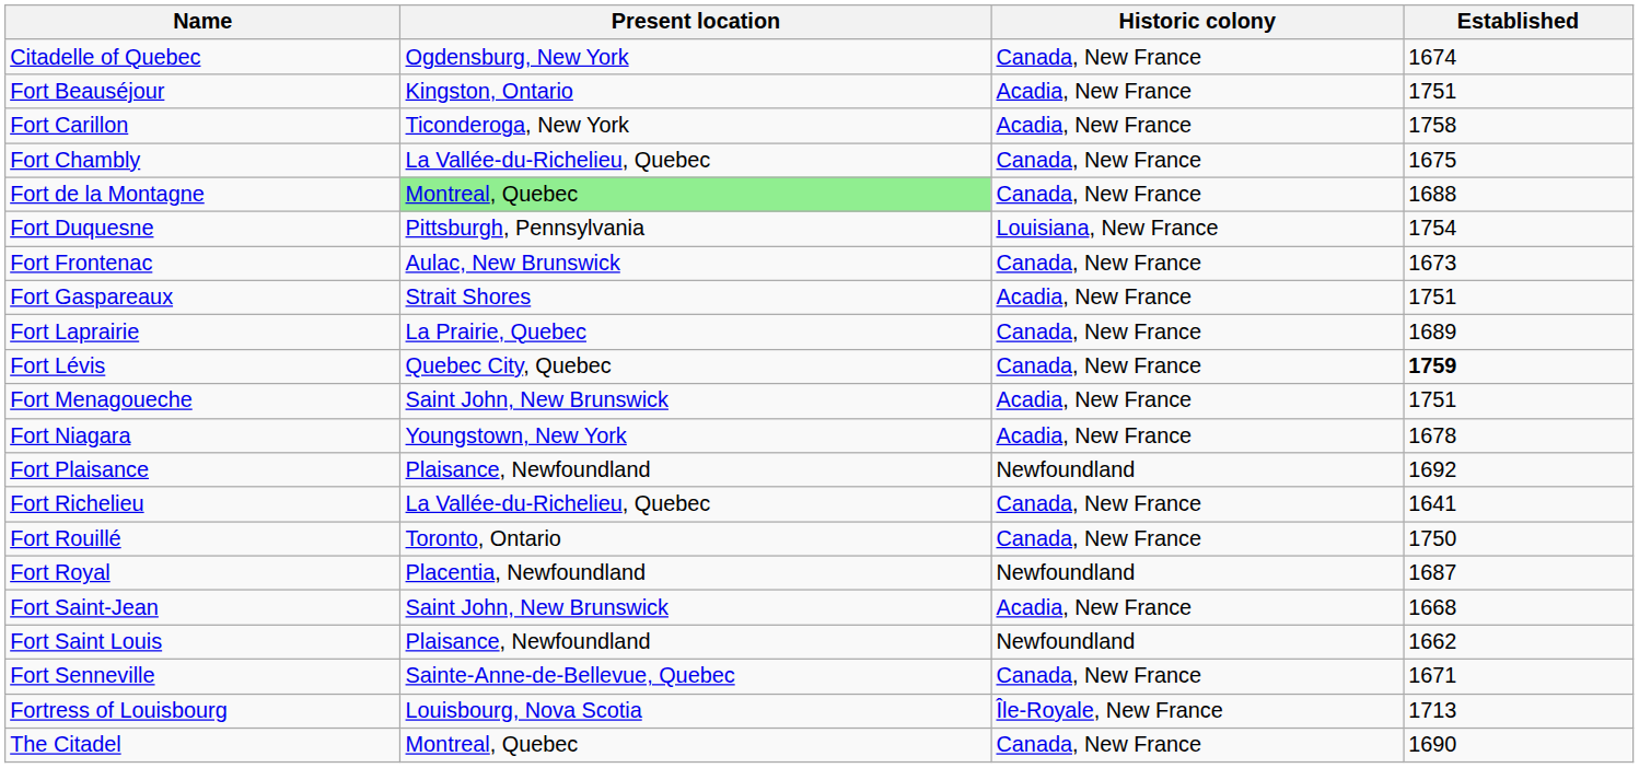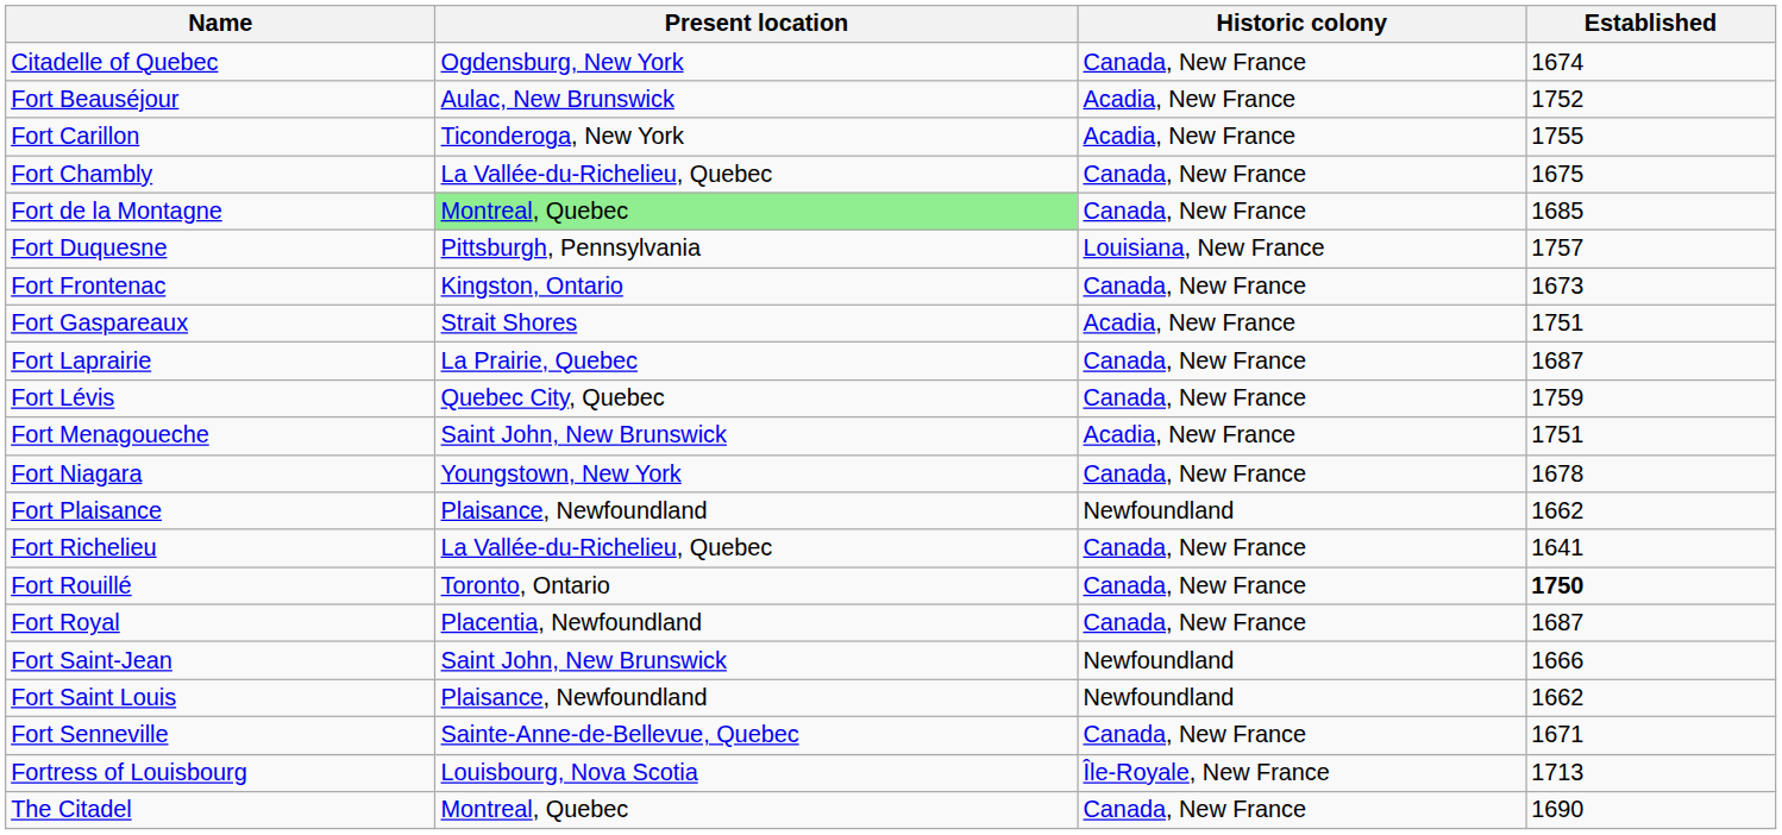 <table class="wikitable sortable plainrowheaders" width="95%">
 <tr>
 <th>Name</th>
 <th>Present location</th>
 <th>Historic colony</th>
 <th>Established</th>
 </tr>
 <tr>
 <td><a href='#'>Citadelle of Quebec</a></td>
 <td><a href='#'>Ogdensburg, New York</a></td>
 <td><a href='#'>Canada</a>, New France</td>
 <td>1674</td>
 </tr>
 <tr>
 <td><a href='#'>Fort Beauséjour</a></td>
-<td><a href='#'>Kingston, Ontario</a></td>
+<td><a href='#'>Aulac, New Brunswick</a></td>
 <td><a href='#'>Acadia</a>, New France</td>
-<td>1751</td>
+<td>1752</td>
 </tr>
 <tr>
 <td><a href='#'>Fort Carillon</a></td>
 <td><a href='#'>Ticonderoga</a>, New York</td>
 <td><a href='#'>Acadia</a>, New France</td>
-<td>1758</td>
+<td>1755</td>
 </tr>
 <tr>
 <td><a href='#'>Fort Chambly</a></td>
 <td><a href='#'>La Vallée-du-Richelieu</a>, Quebec</td>
 <td><a href='#'>Canada</a>, New France</td>
 <td>1675</td>
 </tr>
 <tr>
 <td><a href='#'>Fort de la Montagne</a></td>
 <td style="background: lightgreen;"><a href='#'>Montreal</a>, Quebec</td>
 <td><a href='#'>Canada</a>, New France</td>
-<td>1688</td>
+<td>1685</td>
 </tr>
 <tr>
 <td><a href='#'>Fort Duquesne</a></td>
 <td><a href='#'>Pittsburgh</a>, Pennsylvania</td>
 <td><a href='#'>Louisiana</a>, New France</td>
-<td>1754</td>
+<td>1757</td>
 </tr>
 <tr>
 <td><a href='#'>Fort Frontenac</a></td>
-<td><a href='#'>Aulac, New Brunswick</a></td>
+<td><a href='#'>Kingston, Ontario</a></td>
 <td><a href='#'>Canada</a>, New France</td>
 <td>1673</td>
 </tr>
 <tr>
 <td><a href='#'>Fort Gaspareaux</a></td>
 <td><a href='#'>Strait Shores</a></td>
 <td><a href='#'>Acadia</a>, New France</td>
 <td>1751</td>
 </tr>
 <tr>
 <td><a href='#'>Fort Laprairie</a></td>
 <td><a href='#'>La Prairie, Quebec</a></td>
 <td><a href='#'>Canada</a>, New France</td>
-<td>1689</td>
+<td>1687</td>
 </tr>
 <tr>
 <td><a href='#'>Fort Lévis</a></td>
 <td><a href='#'>Quebec City</a>, Quebec</td>
 <td><a href='#'>Canada</a>, New France</td>
-<td><strong>1759</strong></td>
+<td>1759</td>
 </tr>
 <tr>
 <td><a href='#'>Fort Menagoueche</a></td>
 <td><a href='#'>Saint John, New Brunswick</a></td>
 <td><a href='#'>Acadia</a>, New France</td>
 <td>1751</td>
 </tr>
 <tr>
 <td><a href='#'>Fort Niagara</a></td>
 <td><a href='#'>Youngstown, New York</a></td>
-<td><a href='#'>Acadia</a>, New France</td>
+<td><a href='#'>Canada</a>, New France</td>
 <td>1678</td>
 </tr>
 <tr>
 <td><a href='#'>Fort Plaisance</a></td>
 <td><a href='#'>Plaisance</a>, Newfoundland</td>
 <td>Newfoundland</td>
-<td>1692</td>
+<td>1662</td>
 </tr>
 <tr>
 <td><a href='#'>Fort Richelieu</a></td>
 <td><a href='#'>La Vallée-du-Richelieu</a>, Quebec</td>
 <td><a href='#'>Canada</a>, New France</td>
 <td>1641</td>
 </tr>
 <tr>
 <td><a href='#'>Fort Rouillé</a></td>
 <td><a href='#'>Toronto</a>, Ontario</td>
 <td><a href='#'>Canada</a>, New France</td>
-<td>1750</td>
+<td><strong>1750</strong></td>
 </tr>
 <tr>
 <td><a href='#'>Fort Royal</a></td>
 <td><a href='#'>Placentia</a>, Newfoundland</td>
-<td>Newfoundland</td>
+<td><a href='#'>Canada</a>, New France</td>
 <td>1687</td>
 </tr>
 <tr>
 <td><a href='#'>Fort Saint-Jean</a></td>
 <td><a href='#'>Saint John, New Brunswick</a></td>
-<td><a href='#'>Acadia</a>, New France</td>
-<td>1668</td>
+<td>Newfoundland</td>
+<td>1666</td>
 </tr>
 <tr>
 <td><a href='#'>Fort Saint Louis</a></td>
 <td><a href='#'>Plaisance</a>, Newfoundland</td>
 <td>Newfoundland</td>
 <td>1662</td>
 </tr>
 <tr>
 <td><a href='#'>Fort Senneville</a></td>
 <td><a href='#'>Sainte-Anne-de-Bellevue, Quebec</a></td>
 <td><a href='#'>Canada</a>, New France</td>
 <td>1671</td>
 </tr>
 <tr>
 <td><a href='#'>Fortress of Louisbourg</a></td>
 <td><a href='#'>Louisbourg, Nova Scotia</a></td>
 <td><a href='#'>Île-Royale</a>, New France</td>
 <td>1713</td>
 </tr>
 <tr>
 <td><a href='#'>The Citadel</a></td>
 <td><a href='#'>Montreal</a>, Quebec</td>
 <td><a href='#'>Canada</a>, New France</td>
 <td>1690</td>
 </tr>
 </table>
